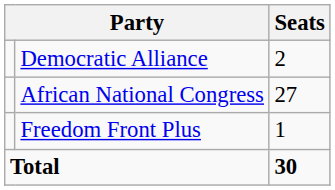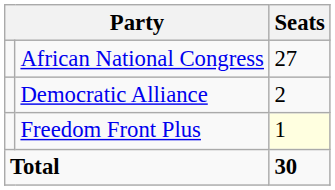 <table class="wikitable">
 <tr>
 <th colspan="2">Party</th>
 <th>Seats</th>
+</tr>
+<tr>
+<td></td>
+<td><a href='#'>African National Congress</a></td>
+<td>27</td>
 </tr>
 <tr>
 <td></td>
 <td><a href='#'>Democratic Alliance</a></td>
 <td>2</td>
 </tr>
 <tr>
 <td></td>
-<td><a href='#'>African National Congress</a></td>
-<td>27</td>
-</tr>
-<tr>
-<td></td>
 <td><a href='#'>Freedom Front Plus</a></td>
-<td>1</td>
+<td style="background: lightyellow;">1</td>
 </tr>
 <tr>
 <td colspan="2"><strong>Total</strong></td>
 <td><strong>30</strong></td>
 </tr>
 </table>
